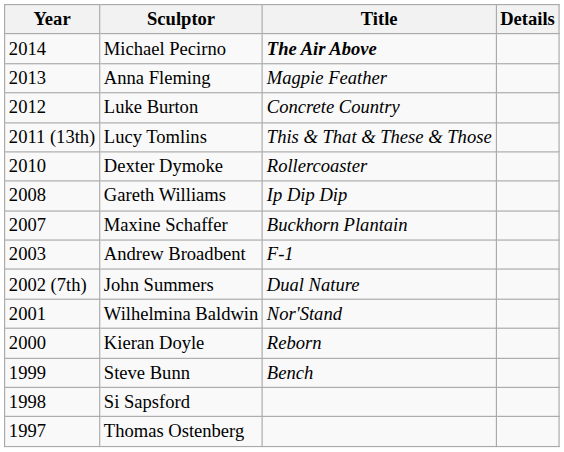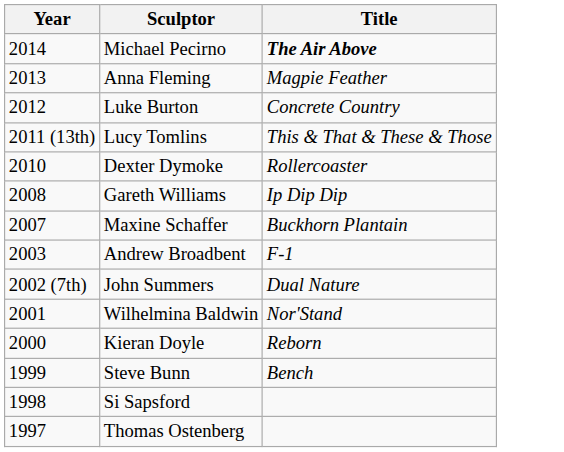 <table class="wikitable">
 <tr>
 <th>Year</th>
 <th>Sculptor</th>
 <th>Title</th>
-<th>Details</th>
 </tr>
 <tr>
 <td>2014</td>
 <td>Michael Pecirno</td>
 <td><strong><em>The Air Above</em></strong></td>
-<td></td>
 </tr>
 <tr>
 <td>2013</td>
 <td>Anna Fleming</td>
 <td><em>Magpie Feather</em></td>
-<td></td>
 </tr>
 <tr>
 <td>2012</td>
 <td>Luke Burton</td>
 <td><em>Concrete Country</em></td>
-<td></td>
 </tr>
 <tr>
 <td>2011 (13th)</td>
 <td>Lucy Tomlins</td>
 <td><em>This & That & These & Those</em></td>
-<td></td>
 </tr>
 <tr>
 <td>2010</td>
 <td>Dexter Dymoke</td>
 <td><em>Rollercoaster</em></td>
-<td></td>
 </tr>
 <tr>
 <td>2008</td>
 <td>Gareth Williams</td>
 <td><em>Ip Dip Dip</em></td>
-<td></td>
 </tr>
 <tr>
 <td>2007</td>
 <td>Maxine Schaffer</td>
 <td><em>Buckhorn Plantain</em></td>
-<td></td>
 </tr>
 <tr>
 <td>2003</td>
 <td>Andrew Broadbent</td>
 <td><em>F-1</em></td>
-<td></td>
 </tr>
 <tr>
 <td>2002 (7th)</td>
 <td>John Summers</td>
 <td><em>Dual Nature</em></td>
-<td></td>
 </tr>
 <tr>
 <td>2001</td>
 <td>Wilhelmina Baldwin</td>
 <td><em>Nor'Stand</em></td>
-<td></td>
 </tr>
 <tr>
 <td>2000</td>
 <td>Kieran Doyle</td>
 <td><em>Reborn</em></td>
-<td></td>
 </tr>
 <tr>
 <td>1999</td>
 <td>Steve Bunn</td>
 <td><em>Bench</em></td>
-<td></td>
 </tr>
 <tr>
 <td>1998</td>
 <td>Si Sapsford</td>
-<td></td>
 <td></td>
 </tr>
 <tr>
 <td>1997</td>
 <td>Thomas Ostenberg</td>
 <td></td>
-<td></td>
 </tr>
 </table>
